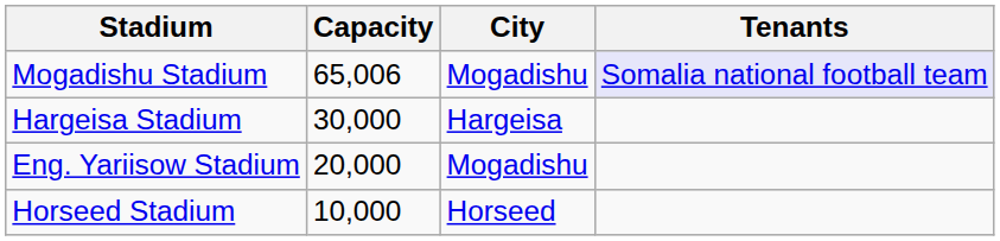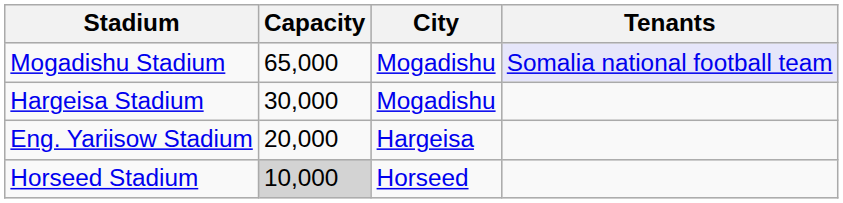 <table class="wikitable sortable">
 <tr>
 <th>Stadium</th>
 <th>Capacity</th>
 <th>City</th>
 <th>Tenants</th>
 </tr>
 <tr>
 <td><a href='#'>Mogadishu Stadium</a></td>
-<td>65,006</td>
+<td>65,000</td>
 <td><a href='#'>Mogadishu</a></td>
 <td style="background: lavender;"><a href='#'>Somalia national football team</a></td>
 </tr>
 <tr>
 <td><a href='#'>Hargeisa Stadium</a></td>
 <td>30,000</td>
-<td><a href='#'>Hargeisa</a></td>
+<td><a href='#'>Mogadishu</a></td>
 <td></td>
 </tr>
 <tr>
 <td><a href='#'>Eng. Yariisow Stadium</a></td>
 <td>20,000</td>
-<td><a href='#'>Mogadishu</a></td>
+<td><a href='#'>Hargeisa</a></td>
 <td></td>
 </tr>
 <tr>
 <td><a href='#'>Horseed Stadium</a></td>
-<td>10,000</td>
+<td style="background: lightgrey;">10,000</td>
 <td><a href='#'>Horseed</a></td>
 <td></td>
 </tr>
 </table>
